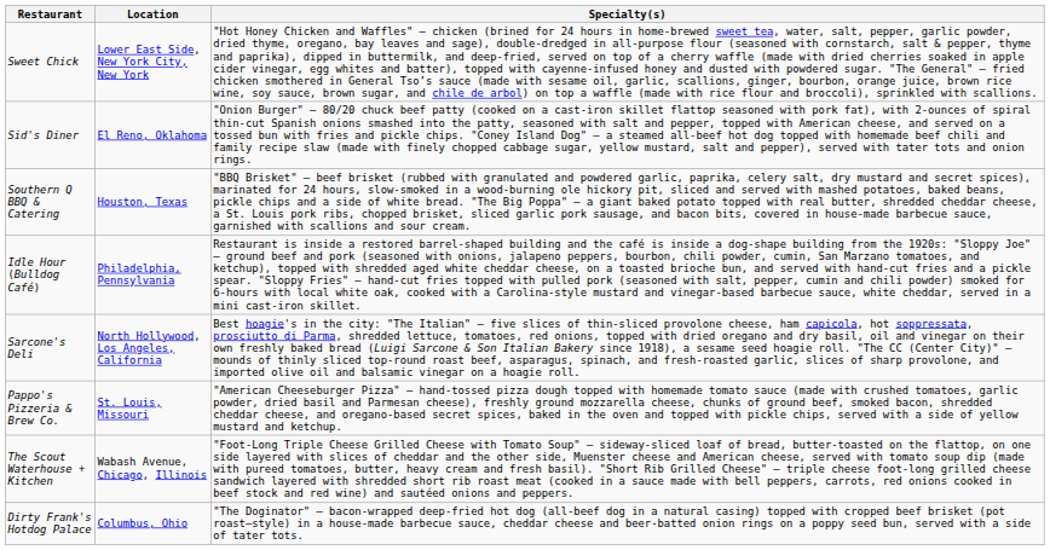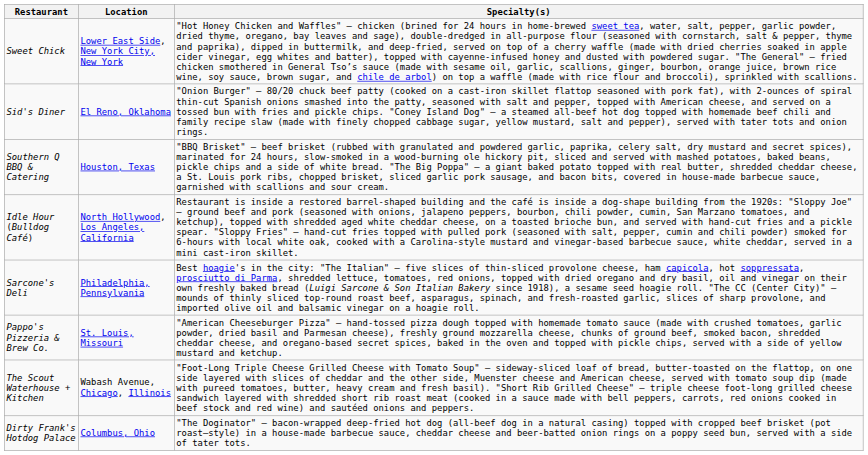 <table class="wikitable" style="width:100%;">
 <tr>
 <th>Restaurant</th>
 <th>Location</th>
 <th>Specialty(s)</th>
 </tr>
 <tr>
 <td><em>Sweet Chick</em></td>
 <td><a href='#'>Lower East Side</a>, <a href='#'>New York City, New York</a></td>
 <td>"Hot Honey Chicken and Waffles" – chicken (brined for 24 hours in home-brewed <a href='#'>sweet tea</a>, water, salt, pepper, garlic powder, dried thyme, oregano, bay leaves and sage), double-dredged in all-purpose flour (seasoned with cornstarch, salt & pepper, thyme and paprika), dipped in buttermilk, and deep-fried, served on top of a cherry waffle (made with dried cherries soaked in apple cider vinegar, egg whites and batter), topped with cayenne-infused honey and dusted with powdered sugar. "The General" – fried chicken smothered in General Tso’s sauce (made with sesame oil, garlic, scallions, ginger, bourbon, orange juice, brown rice wine, soy sauce, brown sugar, and <a href='#'>chile de arbol</a>) on top a waffle (made with rice flour and broccoli), sprinkled with scallions.</td>
 </tr>
 <tr>
 <td><em>Sid's Diner</em></td>
 <td><a href='#'>El Reno, Oklahoma</a></td>
 <td>"Onion Burger" – 80/20 chuck beef patty (cooked on a cast-iron skillet flattop seasoned with pork fat), with 2-ounces of spiral thin-cut Spanish onions smashed into the patty, seasoned with salt and pepper, topped with American cheese, and served on a tossed bun with fries and pickle chips. "Coney Island Dog" – a steamed all-beef hot dog topped with homemade beef chili and family recipe slaw (made with finely chopped cabbage sugar, yellow mustard, salt and pepper), served with tater tots and onion rings.</td>
 </tr>
 <tr>
 <td><em>Southern Q BBQ & Catering</em></td>
 <td><a href='#'>Houston, Texas</a></td>
 <td>"BBQ Brisket" – beef brisket (rubbed with granulated and powdered garlic, paprika, celery salt, dry mustard and secret spices), marinated for 24 hours, slow-smoked in a wood-burning ole hickory pit, sliced and served with mashed potatoes, baked beans, pickle chips and a side of white bread. "The Big Poppa" – a giant baked potato topped with real butter, shredded cheddar cheese, a St. Louis pork ribs, chopped brisket, sliced garlic pork sausage, and bacon bits, covered in house-made barbecue sauce, garnished with scallions and sour cream.</td>
 </tr>
 <tr>
 <td><em>Idle Hour</em> (<em>Bulldog Café</em>)</td>
-<td><a href='#'>Philadelphia, Pennsylvania</a></td>
+<td><a href='#'>North Hollywood</a>, <a href='#'>Los Angeles, California</a></td>
 <td>Restaurant is inside a restored barrel-shaped building and the café is inside a dog-shape building from the 1920s: "Sloppy Joe" – ground beef and pork (seasoned with onions, jalapeno peppers, bourbon, chili powder, cumin, San Marzano tomatoes, and ketchup), topped with shredded aged white cheddar cheese, on a toasted brioche bun, and served with hand-cut fries and a pickle spear. "Sloppy Fries" – hand-cut fries topped with pulled pork (seasoned with salt, pepper, cumin and chili powder) smoked for 6-hours with local white oak, cooked with a Carolina-style mustard and vinegar-based barbecue sauce, white cheddar, served in a mini cast-iron skillet.</td>
 </tr>
 <tr>
 <td><em>Sarcone's Deli</em></td>
-<td><a href='#'>North Hollywood</a>, <a href='#'>Los Angeles, California</a></td>
+<td><a href='#'>Philadelphia, Pennsylvania</a></td>
 <td>Best <a href='#'>hoagie</a>'s in the city: "The Italian" – five slices of thin-sliced provolone cheese, ham <a href='#'>capicola</a>, hot <a href='#'>soppressata</a>, <a href='#'>prosciutto di Parma</a>, shredded lettuce, tomatoes, red onions, topped with dried oregano and dry basil, oil and vinegar on their own freshly baked bread (<em>Luigi Sarcone & Son Italian Bakery</em> since 1918), a sesame seed hoagie roll. "The CC (Center City)" – mounds of thinly sliced top-round roast beef, asparagus, spinach, and fresh-roasted garlic, slices of sharp provolone, and imported olive oil and balsamic vinegar on a hoagie roll.</td>
 </tr>
 <tr>
 <td><em>Pappo's Pizzeria & Brew Co.</em></td>
 <td><a href='#'>St. Louis, Missouri</a></td>
 <td>"American Cheeseburger Pizza" – hand-tossed pizza dough topped with homemade tomato sauce (made with crushed tomatoes, garlic powder, dried basil and Parmesan cheese), freshly ground mozzarella cheese, chunks of ground beef, smoked bacon, shredded cheddar cheese, and oregano-based secret spices, baked in the oven and topped with pickle chips, served with a side of yellow mustard and ketchup.</td>
 </tr>
 <tr>
 <td><em>The Scout Waterhouse + Kitchen</em></td>
 <td>Wabash Avenue, <a href='#'>Chicago</a>, <a href='#'>Illinois</a></td>
 <td>"Foot-Long Triple Cheese Grilled Cheese with Tomato Soup" – sideway-sliced loaf of bread, butter-toasted on the flattop, on one side layered with slices of cheddar and the other side, Muenster cheese and American cheese, served with tomato soup dip (made with pureed tomatoes, butter, heavy cream and fresh basil). "Short Rib Grilled Cheese" – triple cheese foot-long grilled cheese sandwich layered with shredded short rib roast meat (cooked in a sauce made with bell peppers, carrots, red onions cooked in beef stock and red wine) and sautéed onions and peppers.</td>
 </tr>
 <tr>
 <td><em>Dirty Frank's Hotdog Palace</em></td>
 <td><a href='#'>Columbus, Ohio</a></td>
 <td>"The Doginator" – bacon-wrapped deep-fried hot dog (all-beef dog in a natural casing) topped with cropped beef brisket (pot roast–style) in a house-made barbecue sauce, cheddar cheese and beer-batted onion rings on a poppy seed bun, served with a side of tater tots.</td>
 </tr>
 </table>
